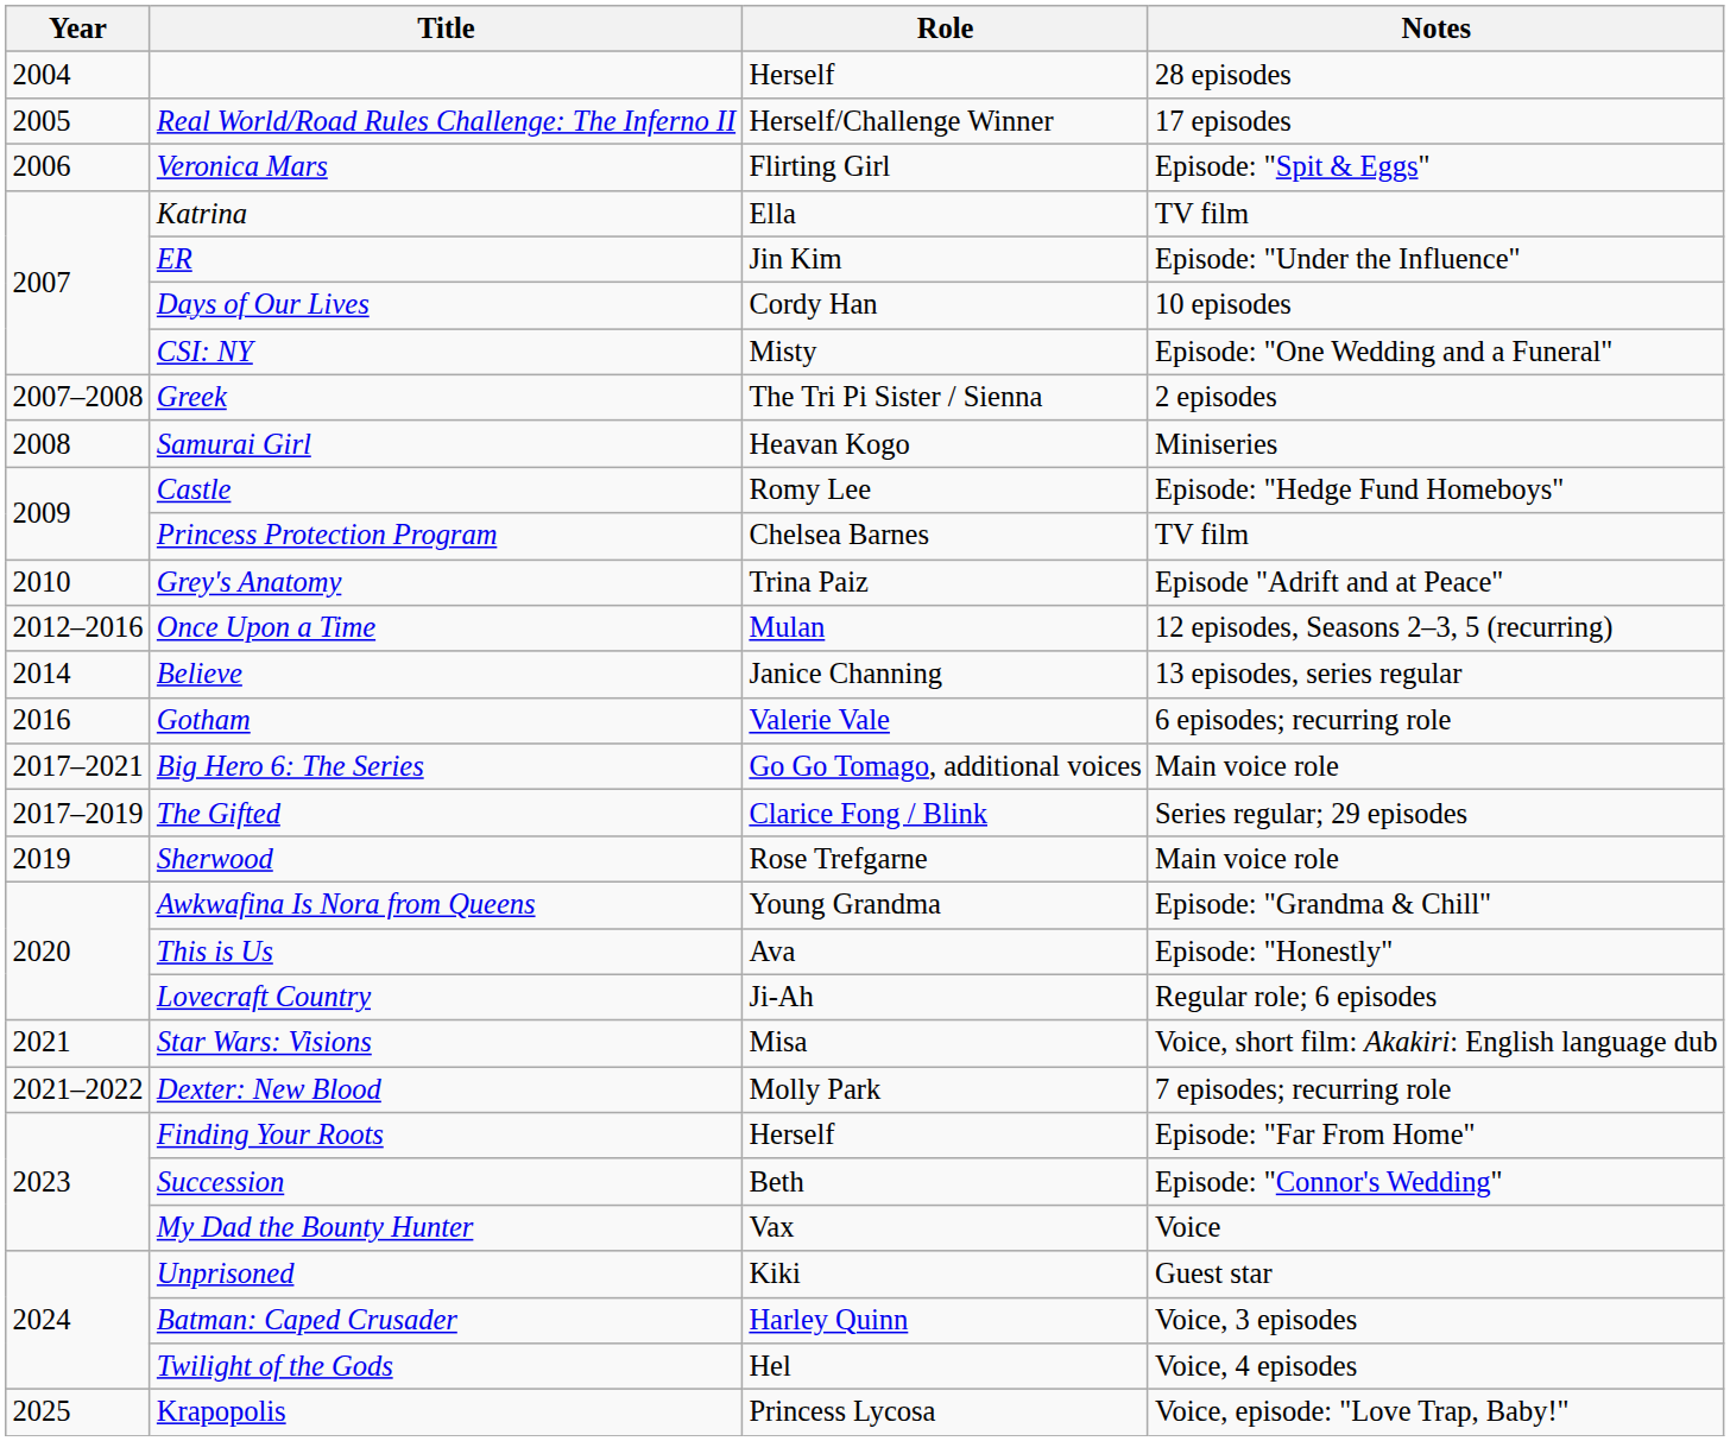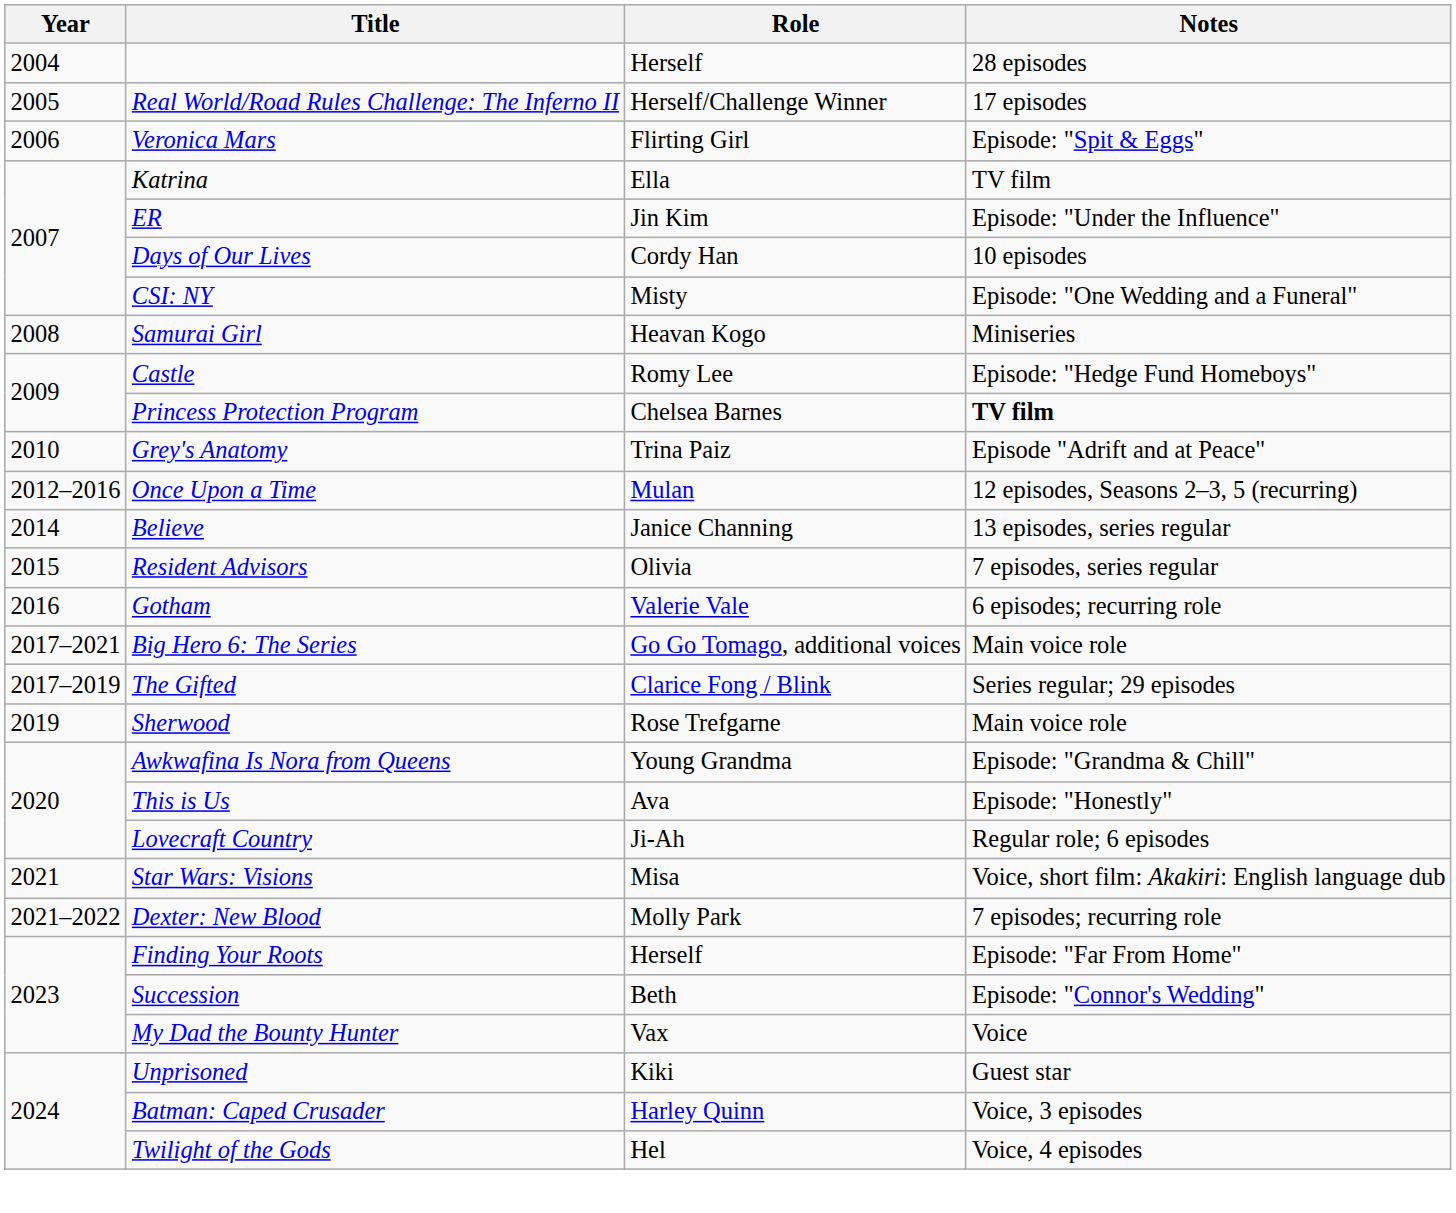 <table class="wikitable sortable">
 <tr>
 <th>Year</th>
 <th>Title</th>
 <th>Role</th>
 <th class="unsortable">Notes</th>
 </tr>
 <tr>
 <td>2004</td>
 <td><em></em></td>
 <td>Herself</td>
 <td>28 episodes</td>
 </tr>
 <tr>
 <td>2005</td>
 <td><em><a href='#'>Real World/Road Rules Challenge: The Inferno II</a></em></td>
 <td>Herself/Challenge Winner</td>
 <td>17 episodes</td>
 </tr>
 <tr>
 <td>2006</td>
 <td><em><a href='#'>Veronica Mars</a></em></td>
 <td>Flirting Girl</td>
 <td>Episode: "<a href='#'>Spit & Eggs</a>"</td>
 </tr>
 <tr>
 <td rowspan="4">2007</td>
 <td><em>Katrina</em></td>
 <td>Ella</td>
 <td>TV film</td>
 </tr>
 <tr>
 <td><em><a href='#'>ER</a></em></td>
 <td>Jin Kim</td>
 <td>Episode: "Under the Influence"</td>
 </tr>
 <tr>
 <td><em><a href='#'>Days of Our Lives</a></em></td>
 <td>Cordy Han</td>
 <td>10 episodes</td>
 </tr>
 <tr>
 <td><em><a href='#'>CSI: NY</a></em></td>
 <td>Misty</td>
 <td>Episode: "One Wedding and a Funeral"</td>
 </tr>
 <tr>
-<td>2007–2008</td>
-<td><em><a href='#'>Greek</a></em></td>
-<td>The Tri Pi Sister / Sienna</td>
-<td>2 episodes</td>
-</tr>
-<tr>
 <td>2008</td>
 <td><em><a href='#'>Samurai Girl</a></em></td>
 <td>Heavan Kogo</td>
 <td>Miniseries</td>
 </tr>
 <tr>
 <td rowspan="2">2009</td>
 <td><em><a href='#'>Castle</a></em></td>
 <td>Romy Lee</td>
 <td>Episode: "Hedge Fund Homeboys"</td>
 </tr>
 <tr>
 <td><em><a href='#'>Princess Protection Program</a></em></td>
 <td>Chelsea Barnes</td>
-<td>TV film</td>
+<td><strong>TV film</strong></td>
 </tr>
 <tr>
 <td>2010</td>
 <td><em><a href='#'>Grey's Anatomy</a></em></td>
 <td>Trina Paiz</td>
 <td>Episode "Adrift and at Peace"</td>
 </tr>
 <tr>
 <td>2012–2016</td>
 <td><em><a href='#'>Once Upon a Time</a></em></td>
 <td><a href='#'>Mulan</a></td>
 <td>12 episodes, Seasons 2–3, 5 (recurring)</td>
 </tr>
 <tr>
 <td>2014</td>
 <td><em><a href='#'>Believe</a></em></td>
 <td>Janice Channing</td>
 <td>13 episodes, series regular</td>
+</tr>
+<tr>
+<td>2015</td>
+<td><em><a href='#'>Resident Advisors</a></em></td>
+<td>Olivia</td>
+<td>7 episodes, series regular</td>
 </tr>
 <tr>
 <td>2016</td>
 <td><em><a href='#'>Gotham</a></em></td>
 <td><a href='#'>Valerie Vale</a></td>
 <td>6 episodes; recurring role</td>
 </tr>
 <tr>
 <td>2017–2021</td>
 <td><em><a href='#'>Big Hero 6: The Series</a></em></td>
 <td><a href='#'>Go Go Tomago</a>, additional voices</td>
 <td>Main voice role</td>
 </tr>
 <tr>
 <td>2017–2019</td>
 <td><em><a href='#'>The Gifted</a></em></td>
 <td><a href='#'>Clarice Fong / Blink</a></td>
 <td>Series regular; 29 episodes</td>
 </tr>
 <tr>
 <td>2019</td>
 <td><a href='#'><em>Sherwood</em></a></td>
 <td>Rose Trefgarne</td>
 <td>Main voice role</td>
 </tr>
 <tr>
 <td rowspan="3">2020</td>
 <td><em><a href='#'>Awkwafina Is Nora from Queens</a></em></td>
 <td>Young Grandma</td>
 <td>Episode: "Grandma & Chill"</td>
 </tr>
 <tr>
 <td><em><a href='#'>This is Us</a></em></td>
 <td>Ava</td>
 <td>Episode: "Honestly"</td>
 </tr>
 <tr>
 <td><em><a href='#'>Lovecraft Country</a></em></td>
 <td>Ji-Ah</td>
 <td>Regular role; 6 episodes</td>
 </tr>
 <tr>
 <td>2021</td>
 <td><em><a href='#'>Star Wars: Visions</a></em></td>
 <td>Misa</td>
 <td>Voice, short film: <em>Akakiri</em>: English language dub</td>
 </tr>
 <tr>
 <td>2021–2022</td>
 <td><em><a href='#'>Dexter: New Blood</a></em></td>
 <td>Molly Park</td>
 <td>7 episodes; recurring role</td>
 </tr>
 <tr>
 <td rowspan="3">2023</td>
 <td><em><a href='#'>Finding Your Roots</a></em></td>
 <td>Herself</td>
 <td>Episode: "Far From Home"</td>
 </tr>
 <tr>
 <td><em><a href='#'>Succession</a></em></td>
 <td>Beth</td>
 <td>Episode: "<a href='#'>Connor's Wedding</a>"</td>
 </tr>
 <tr>
 <td><em><a href='#'>My Dad the Bounty Hunter</a></em></td>
 <td>Vax</td>
 <td>Voice</td>
 </tr>
 <tr>
 <td rowspan="3">2024</td>
 <td><em><a href='#'>Unprisoned</a></em></td>
 <td>Kiki</td>
 <td>Guest star</td>
 </tr>
 <tr>
 <td><em><a href='#'>Batman: Caped Crusader</a></em></td>
 <td><a href='#'>Harley Quinn</a></td>
 <td>Voice, 3 episodes</td>
 </tr>
 <tr>
 <td><em><a href='#'>Twilight of the Gods</a></em></td>
 <td>Hel</td>
 <td>Voice, 4 episodes</td>
 </tr>
-<tr>
-<td>2025</td>
-<td><a href='#'>Krapopolis</a></td>
-<td>Princess Lycosa</td>
-<td>Voice, episode: "Love Trap, Baby!"</td>
-</tr>
 </table>
